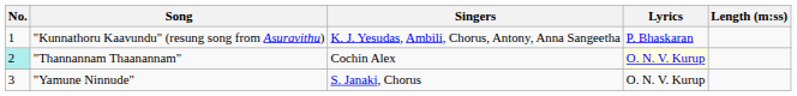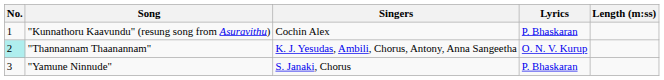 <table class="wikitable" style="font-size:95%;">
 <tr>
 <th>No.</th>
 <th>Song</th>
 <th>Singers</th>
 <th>Lyrics</th>
 <th>Length (m:ss)</th>
 </tr>
 <tr>
 <td>1</td>
 <td>"Kunnathoru Kaavundu" (resung song from <a href='#'><em>Asuravithu</em></a>)</td>
-<td><a href='#'>K. J. Yesudas</a>, <a href='#'>Ambili</a>, Chorus, Antony, Anna Sangeetha</td>
+<td>Cochin Alex</td>
 <td><a href='#'>P. Bhaskaran</a></td>
 <td></td>
 </tr>
 <tr>
 <td style="background: paleturquoise;">2</td>
 <td>"Thannannam Thaanannam"</td>
-<td>Cochin Alex</td>
-<td style="background: lightyellow;"><a href='#'>O. N. V. Kurup</a></td>
+<td><a href='#'>K. J. Yesudas</a>, <a href='#'>Ambili</a>, Chorus, Antony, Anna Sangeetha</td>
+<td><a href='#'>O. N. V. Kurup</a></td>
 <td></td>
 </tr>
 <tr>
 <td>3</td>
 <td>"Yamune Ninnude"</td>
 <td><a href='#'>S. Janaki</a>, Chorus</td>
-<td>O. N. V. Kurup</td>
+<td><a href='#'>P. Bhaskaran</a></td>
 <td></td>
 </tr>
 </table>
